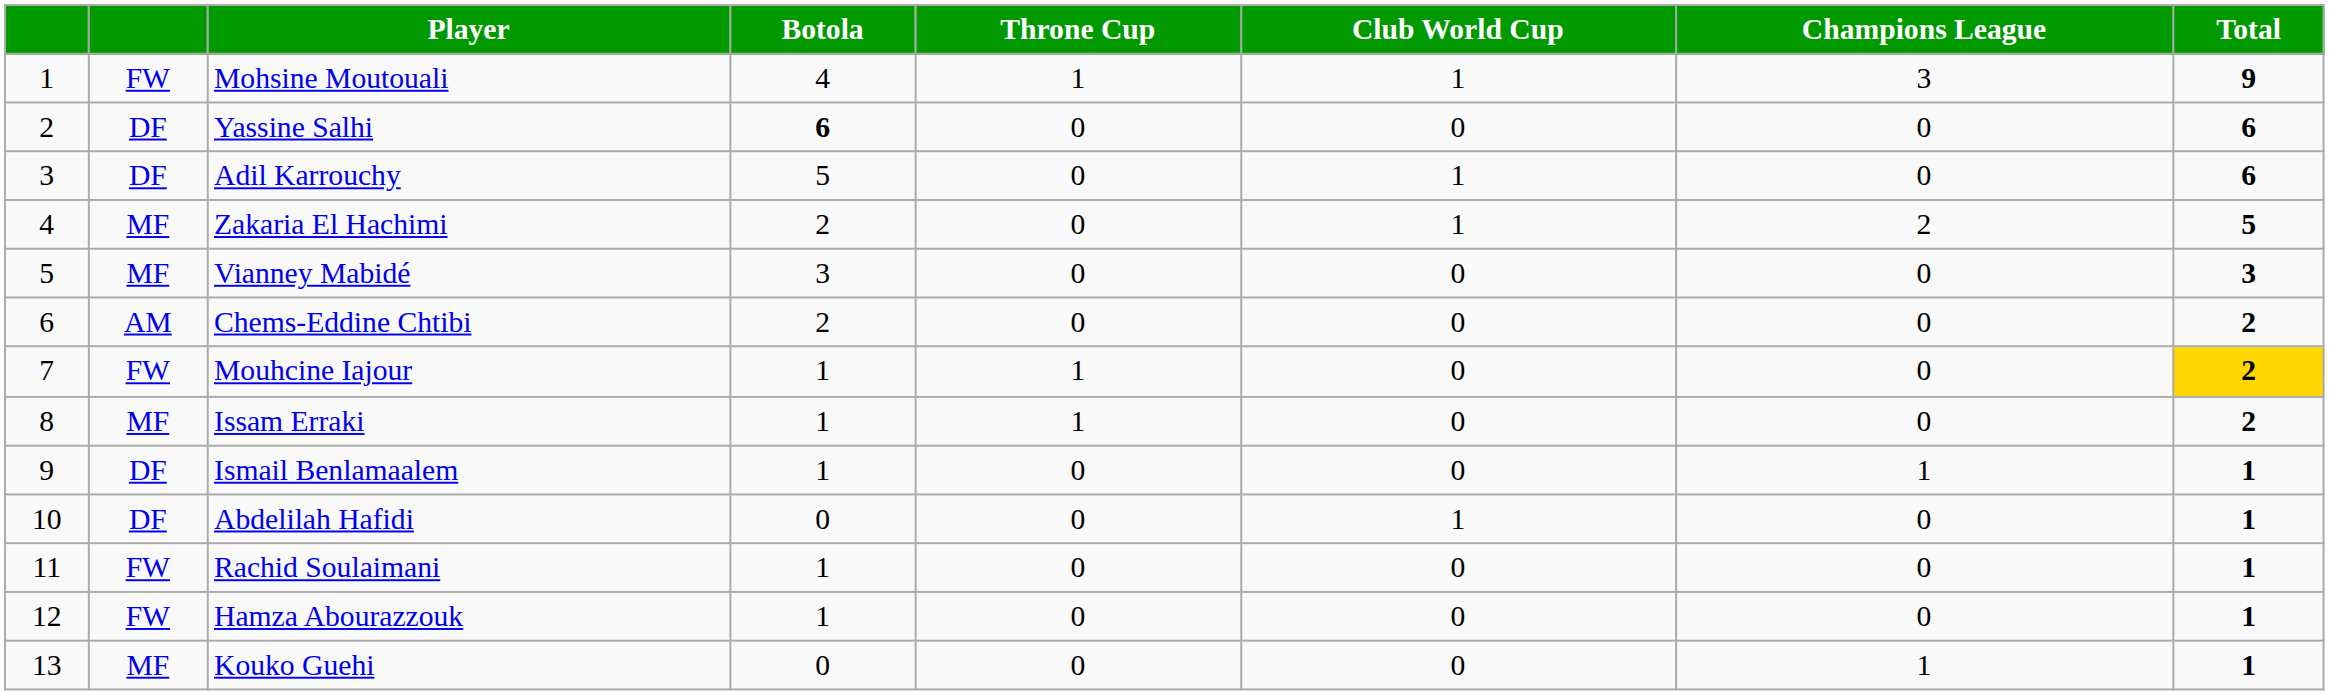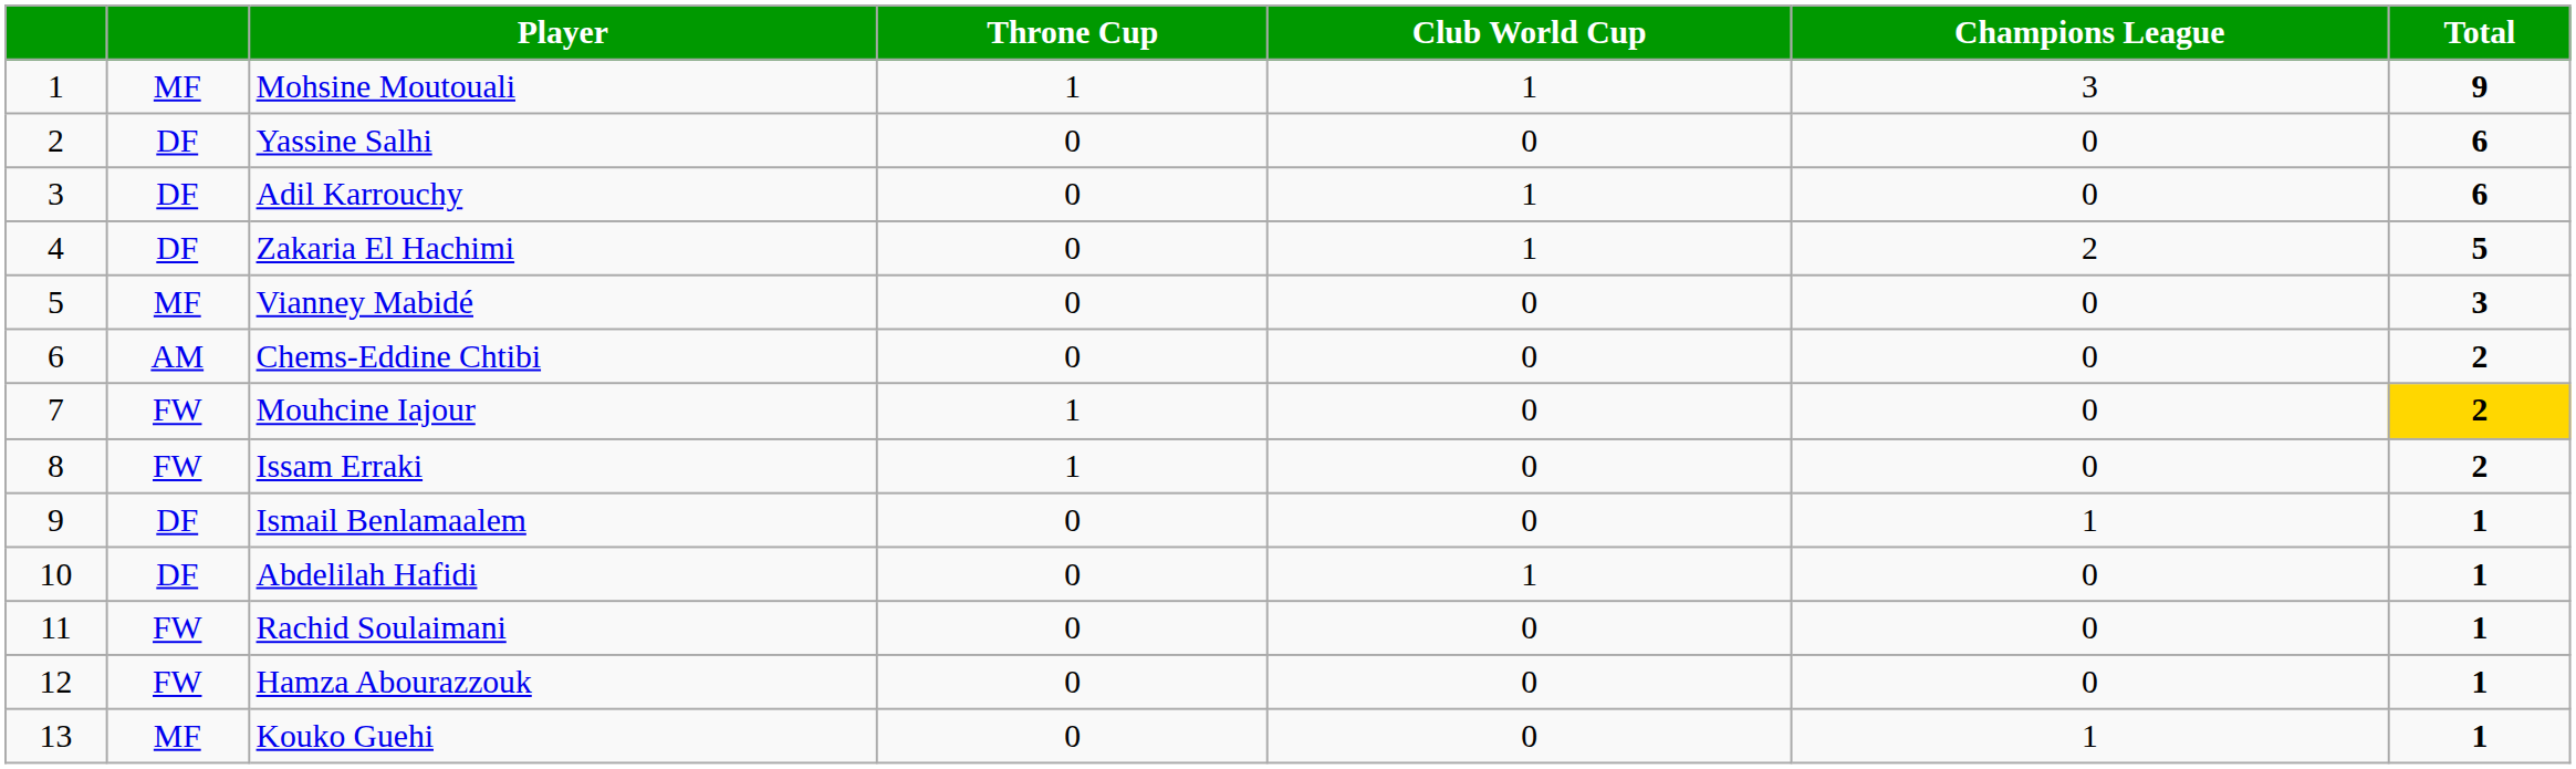 <table class="wikitable" style="width:60%; text-align:center; font-size:95%; text-align:centre;">
 <tr>
 <th style="background:#009900; color:white;"></th>
 <th style="background:#009900; color:white;"></th>
 <th style="background:#009900; color:white;">Player</th>
-<th style="background:#009900; color:white;">Botola</th>
 <th style="background:#009900; color:white;">Throne Cup</th>
 <th style="background:#009900; color:white;">Club World Cup</th>
 <th style="background:#009900; color:white;">Champions League</th>
 <th style="background:#009900; color:white;">Total</th>
 </tr>
 <tr>
 <td rowspan="-">1</td>
-<td><a href='#'>FW</a></td>
+<td rowspan="-"><a href='#'>MF</a></td>
 <td rowspan="-" style="text-align:left;"> <a href='#'>Mohsine Moutouali</a></td>
-<td rowspan="-">4</td>
 <td rowspan="-">1</td>
 <td rowspan="-">1</td>
 <td>3</td>
 <td rowspan="-"><strong>9</strong></td>
 </tr>
 <tr>
 <td rowspan="-">2</td>
 <td rowspan="-"><a href='#'>DF</a></td>
 <td rowspan="-" style="text-align:left;"> <a href='#'>Yassine Salhi</a></td>
-<td rowspan="-"><strong>6</strong></td>
 <td rowspan="-">0</td>
 <td rowspan="-">0</td>
 <td rowspan="-">0</td>
 <td rowspan="-"><strong>6</strong></td>
 </tr>
 <tr>
 <td rowspan="-">3</td>
 <td rowspan="-"><a href='#'>DF</a></td>
 <td rowspan="-" style="text-align:left;"> <a href='#'>Adil Karrouchy</a></td>
-<td rowspan="-">5</td>
 <td rowspan="-">0</td>
 <td rowspan="-">1</td>
 <td rowspan="-">0</td>
 <td rowspan="-"><strong>6</strong></td>
 </tr>
 <tr>
 <td rowspan="-">4</td>
-<td rowspan="-"><a href='#'>MF</a></td>
+<td rowspan="-"><a href='#'>DF</a></td>
 <td rowspan="-" style="text-align:left;"> <a href='#'>Zakaria El Hachimi</a></td>
-<td rowspan="-">2</td>
 <td rowspan="-">0</td>
 <td rowspan="-">1</td>
 <td rowspan="-">2</td>
 <td rowspan="-"><strong>5</strong></td>
 </tr>
 <tr>
 <td rowspan="-">5</td>
 <td rowspan="-"><a href='#'>MF</a></td>
 <td rowspan="-" style="text-align:left;"> <a href='#'>Vianney Mabidé</a></td>
-<td rowspan="-">3</td>
 <td rowspan="-">0</td>
 <td rowspan="-">0</td>
 <td rowspan="-">0</td>
 <td rowspan="-"><strong>3</strong></td>
 </tr>
 <tr>
 <td rowspan="-">6</td>
 <td rowspan="-"><a href='#'>AM</a></td>
 <td rowspan="-" style="text-align:left;"> <a href='#'>Chems-Eddine Chtibi</a></td>
-<td rowspan="-">2</td>
 <td rowspan="-">0</td>
 <td rowspan="-">0</td>
 <td rowspan="-">0</td>
 <td rowspan="-"><strong>2</strong></td>
 </tr>
 <tr>
 <td rowspan="-">7</td>
 <td rowspan="-"><a href='#'>FW</a></td>
 <td rowspan="-" style="text-align:left;"> <a href='#'>Mouhcine Iajour</a></td>
 <td rowspan="-">1</td>
-<td rowspan="-">1</td>
 <td rowspan="-">0</td>
 <td rowspan="-">0</td>
 <td rowspan="-" style="background: gold;"><strong>2</strong></td>
 </tr>
 <tr>
 <td rowspan="-">8</td>
-<td rowspan="-"><a href='#'>MF</a></td>
+<td><a href='#'>FW</a></td>
 <td rowspan="-" style="text-align:left;"> <a href='#'>Issam Erraki</a></td>
-<td rowspan="-">1</td>
 <td rowspan="-">1</td>
 <td rowspan="-">0</td>
 <td rowspan="-">0</td>
 <td rowspan="-"><strong>2</strong></td>
 </tr>
 <tr>
 <td rowspan="-">9</td>
 <td rowspan="-"><a href='#'>DF</a></td>
 <td rowspan="-" style="text-align:left;"> <a href='#'>Ismail Benlamaalem</a></td>
-<td rowspan="-">1</td>
 <td rowspan="-">0</td>
 <td rowspan="-">0</td>
 <td rowspan="-">1</td>
 <td rowspan="-"><strong>1</strong></td>
 </tr>
 <tr>
 <td rowspan="-">10</td>
 <td rowspan="-"><a href='#'>DF</a></td>
 <td rowspan="-" style="text-align:left;"> <a href='#'>Abdelilah Hafidi</a></td>
 <td rowspan="-">0</td>
-<td rowspan="-">0</td>
 <td rowspan="-">1</td>
 <td rowspan="-">0</td>
 <td rowspan="-"><strong>1</strong></td>
 </tr>
 <tr>
 <td rowspan="-">11</td>
 <td rowspan="-"><a href='#'>FW</a></td>
 <td rowspan="-" style="text-align:left;"> <a href='#'>Rachid Soulaimani</a></td>
-<td rowspan="-">1</td>
 <td rowspan="-">0</td>
 <td rowspan="-">0</td>
 <td rowspan="-">0</td>
 <td rowspan="-"><strong>1</strong></td>
 </tr>
 <tr>
 <td rowspan="-">12</td>
 <td rowspan="-"><a href='#'>FW</a></td>
 <td rowspan="-" style="text-align:left;"> <a href='#'>Hamza Abourazzouk</a></td>
-<td rowspan="-">1</td>
 <td rowspan="-">0</td>
 <td rowspan="-">0</td>
 <td rowspan="-">0</td>
 <td rowspan="-"><strong>1</strong></td>
 </tr>
 <tr>
 <td>13</td>
 <td><a href='#'>MF</a></td>
 <td rowspan="-" style="text-align:left;"> <a href='#'>Kouko Guehi</a></td>
 <td>0</td>
 <td>0</td>
-<td>0</td>
 <td>1</td>
 <td><strong>1</strong></td>
 </tr>
 </table>
